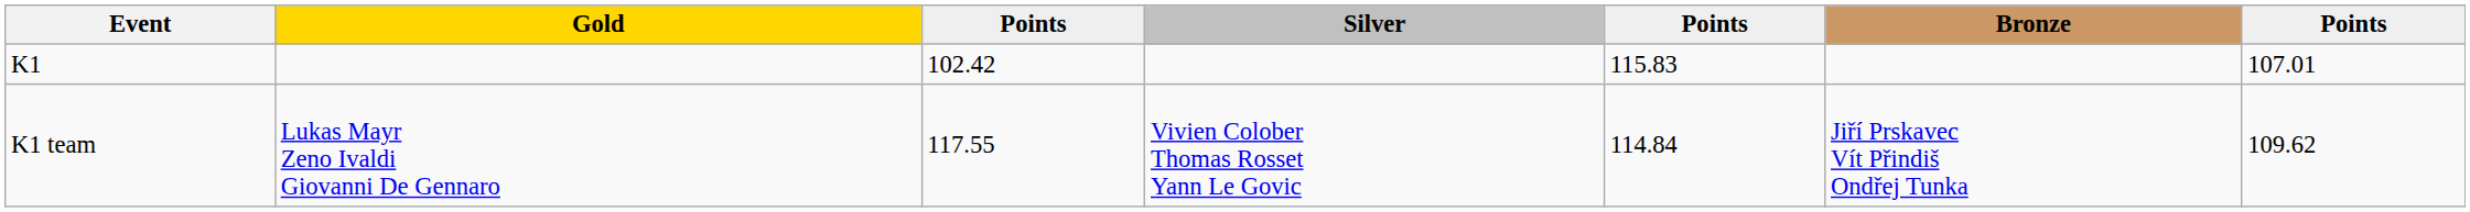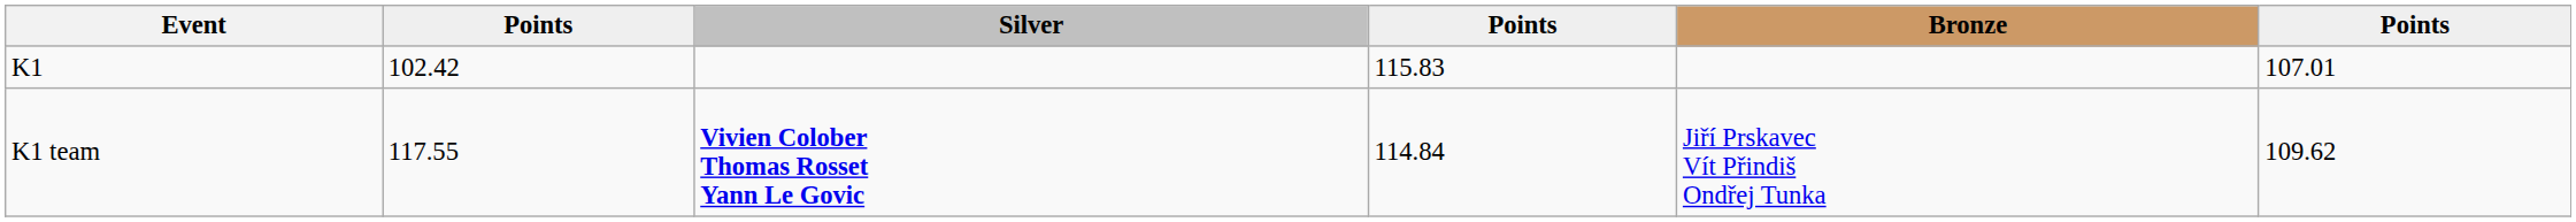 <table class="wikitable" width=100%>
 <tr>
 <th>Event</th>
-<td align=center bgcolor="gold"><strong>Gold</strong></td>
 <td align=center bgcolor="EFEFEF"><strong>Points</strong></td>
 <td align=center bgcolor="silver"><strong>Silver</strong></td>
 <td align=center bgcolor="EFEFEF"><strong>Points</strong></td>
 <td align=center bgcolor="CC9966"><strong>Bronze</strong></td>
 <td align=center bgcolor="EFEFEF"><strong>Points</strong></td>
 </tr>
 <tr>
 <td>K1</td>
-<td></td>
 <td>102.42</td>
 <td></td>
 <td>115.83</td>
 <td></td>
 <td>107.01</td>
 </tr>
 <tr>
 <td>K1 team</td>
-<td><br><a href='#'>Lukas Mayr</a><br><a href='#'>Zeno Ivaldi</a><br><a href='#'>Giovanni De Gennaro</a></td>
 <td>117.55</td>
-<td><br><a href='#'>Vivien Colober</a><br><a href='#'>Thomas Rosset</a><br><a href='#'>Yann Le Govic</a></td>
+<td><strong><br><a href='#'>Vivien Colober</a><br><a href='#'>Thomas Rosset</a><br><a href='#'>Yann Le Govic</a></strong></td>
 <td>114.84</td>
 <td><br><a href='#'>Jiří Prskavec</a><br><a href='#'>Vít Přindiš</a><br><a href='#'>Ondřej Tunka</a></td>
 <td>109.62</td>
 </tr>
 </table>
